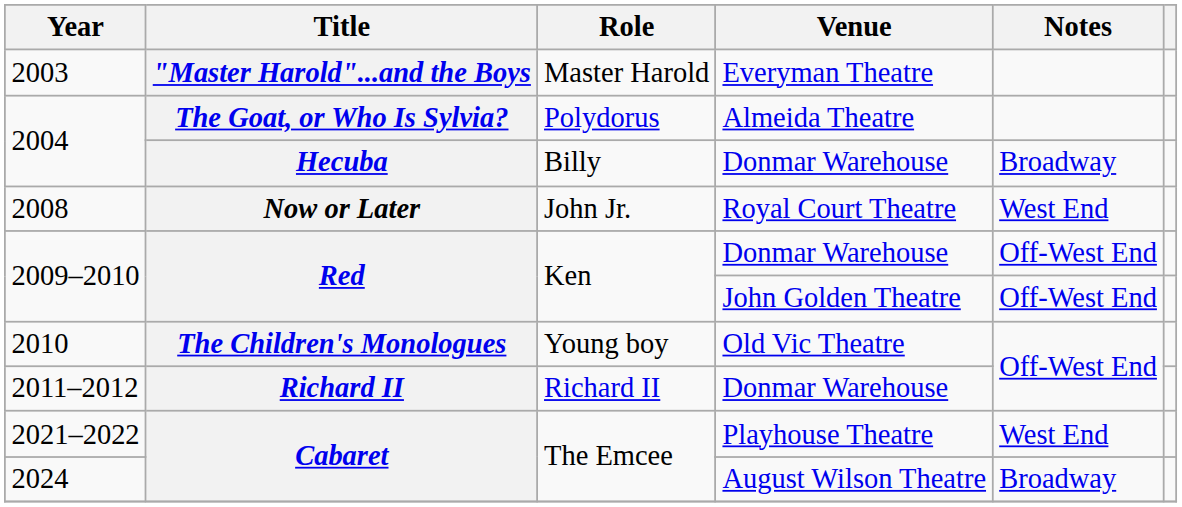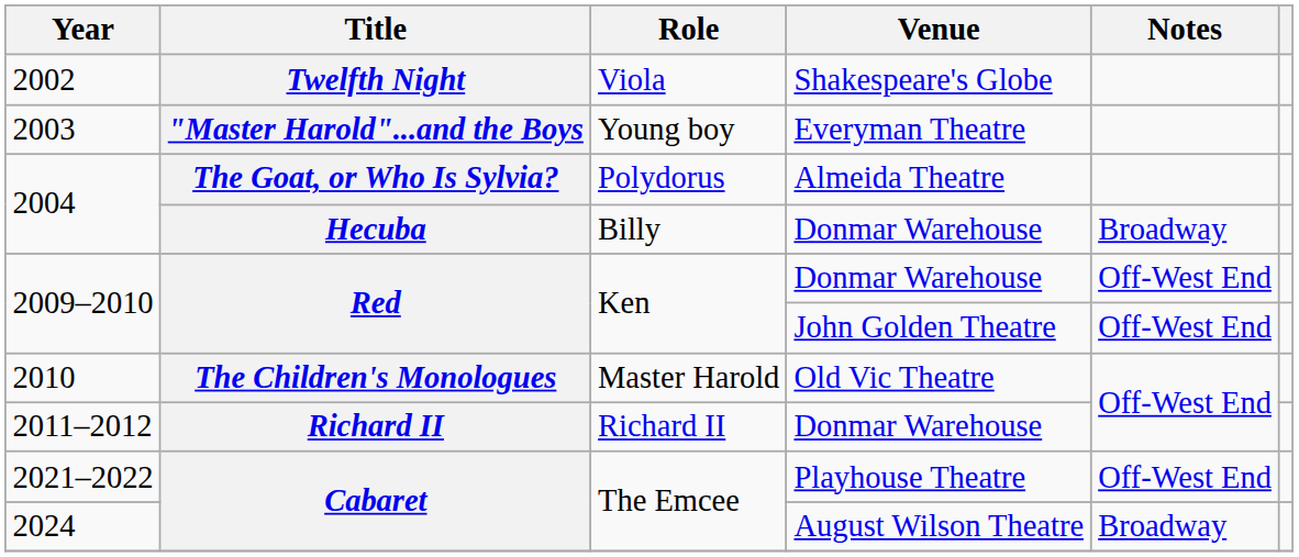 <table class="wikitable sortable plainrowheaders">
 <tr>
 <th scope="col">Year</th>
 <th scope="col">Title</th>
 <th scope="col">Role</th>
 <th scope="col" class="unsortable">Venue</th>
 <th scope="col" class="unsortable">Notes</th>
 <th scope="col" class="unsortable"></th>
 </tr>
 <tr>
+<td>2002</td>
+<th scope="row"><em><a href='#'>Twelfth Night</a></em></th>
+<td><a href='#'>Viola</a></td>
+<td><a href='#'>Shakespeare's Globe</a></td>
+<td></td>
+<td style="text-align:center;"></td>
+</tr>
+<tr>
 <td>2003</td>
 <th scope="row" data-sort-value="Master Harold...and the Boys"><em><a href='#'>"Master Harold"...and the Boys</a></em></th>
-<td>Master Harold</td>
+<td>Young boy</td>
 <td><a href='#'>Everyman Theatre</a></td>
 <td></td>
 <td style="text-align:center;"></td>
 </tr>
 <tr>
 <td rowspan=2>2004</td>
 <th scope="row" data-sort-value="Goat, or Who Is Sylvia, The"><em><a href='#'>The Goat, or Who Is Sylvia?</a></em></th>
 <td><a href='#'>Polydorus</a></td>
 <td><a href='#'>Almeida Theatre</a></td>
 <td></td>
 <td style="text-align:center;"></td>
 </tr>
 <tr>
 <th scope="row"><em><a href='#'>Hecuba</a></em></th>
 <td>Billy</td>
 <td><a href='#'>Donmar Warehouse</a></td>
 <td><a href='#'>Broadway</a></td>
 <td style="text-align:center;"></td>
 </tr>
 <tr>
-<td>2008</td>
-<th scope="row"><em>Now or Later</em></th>
-<td>John Jr.</td>
-<td><a href='#'>Royal Court Theatre</a></td>
-<td><a href='#'>West End</a></td>
-<td style="text-align:center;"></td>
-</tr>
-<tr>
 <td rowspan=2>2009–2010</td>
 <th rowspan=2 scope="row"><em><a href='#'>Red</a></em></th>
 <td rowspan=2>Ken</td>
 <td><a href='#'>Donmar Warehouse</a></td>
 <td><a href='#'>Off-West End</a></td>
 <td style="text-align:center;"></td>
 </tr>
 <tr>
 <td><a href='#'>John Golden Theatre</a></td>
 <td><a href='#'>Off-West End</a></td>
 <td style="text-align:center;"></td>
 </tr>
 <tr>
 <td>2010</td>
 <th scope="row"><em><a href='#'>The Children's Monologues</a></em></th>
-<td>Young boy</td>
+<td>Master Harold</td>
 <td><a href='#'>Old Vic Theatre</a></td>
 <td rowspan=2><a href='#'>Off-West End</a></td>
 <td style="text-align: center;"></td>
 </tr>
 <tr>
 <td>2011–2012</td>
 <th scope="row"><em><a href='#'>Richard II</a></em></th>
 <td><a href='#'>Richard II</a></td>
 <td><a href='#'>Donmar Warehouse</a></td>
 <td style="text-align:center;"></td>
 </tr>
 <tr>
 <td>2021–2022</td>
 <th rowspan=2 scope="row"><em><a href='#'>Cabaret</a></em></th>
 <td rowspan=2>The Emcee</td>
 <td><a href='#'>Playhouse Theatre</a></td>
-<td><a href='#'>West End</a></td>
+<td><a href='#'>Off-West End</a></td>
 <td style="text-align:center;"></td>
 </tr>
 <tr>
 <td>2024</td>
 <td><a href='#'>August Wilson Theatre</a></td>
 <td><a href='#'>Broadway</a></td>
 <td style="text-align:center;"></td>
 </tr>
 <tr>
 </tr>
 </table>
